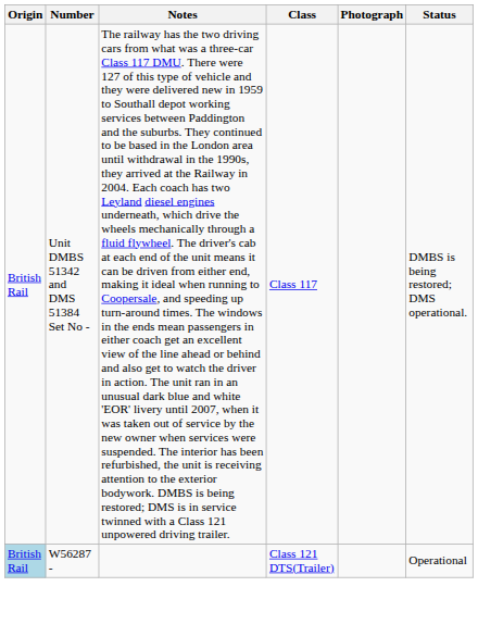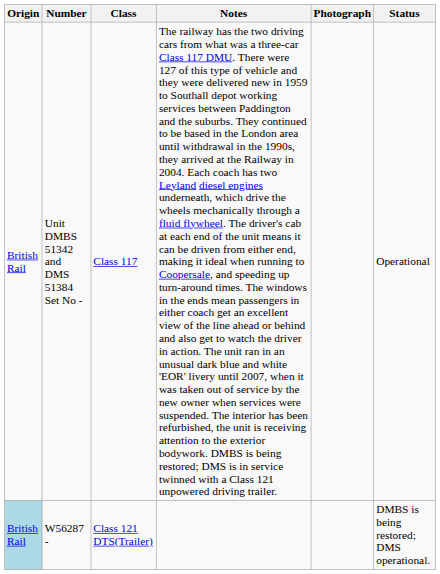 <table class="wikitable">
 <tr>
 <th>Origin</th>
 <th>Number</th>
+<th>Class</th>
 <th>Notes</th>
-<th>Class</th>
 <th>Photograph</th>
 <th>Status</th>
 </tr>
 <tr>
 <td><a href='#'>British Rail</a></td>
 <td>Unit DMBS 51342 and DMS 51384 Set No -</td>
+<td><a href='#'>Class 117</a></td>
 <td>The railway has the two driving cars from what was a three-car <a href='#'>Class 117 DMU</a>. There were 127 of this type of vehicle and they were delivered new in 1959 to Southall depot working services between Paddington and the suburbs. They continued to be based in the London area until withdrawal in the 1990s, they arrived at the Railway in 2004. Each coach has two <a href='#'>Leyland</a> <a href='#'>diesel engines</a> underneath, which drive the wheels mechanically through a <a href='#'>fluid flywheel</a>. The driver's cab at each end of the unit means it can be driven from either end, making it ideal when running to <a href='#'>Coopersale</a>, and speeding up turn-around times. The windows in the ends mean passengers in either coach get an excellent view of the line ahead or behind and also get to watch the driver in action. The unit ran in an unusual dark blue and white 'EOR' livery until 2007, when it was taken out of service by the new owner when services were suspended. The interior has been refurbished, the unit is receiving attention to the exterior bodywork. DMBS is being restored; DMS is in service twinned with a Class 121 unpowered driving trailer.</td>
-<td><a href='#'>Class 117</a></td>
 <td></td>
-<td>DMBS is being restored; DMS operational.</td>
+<td>Operational</td>
 </tr>
 <tr>
 <td style="background: lightblue;"><a href='#'>British Rail</a></td>
 <td>W56287 -</td>
-<td></td>
 <td><a href='#'>Class 121 DTS(Trailer)</a></td>
 <td></td>
-<td>Operational</td>
+<td></td>
+<td>DMBS is being restored; DMS operational.</td>
 </tr>
 </table>
